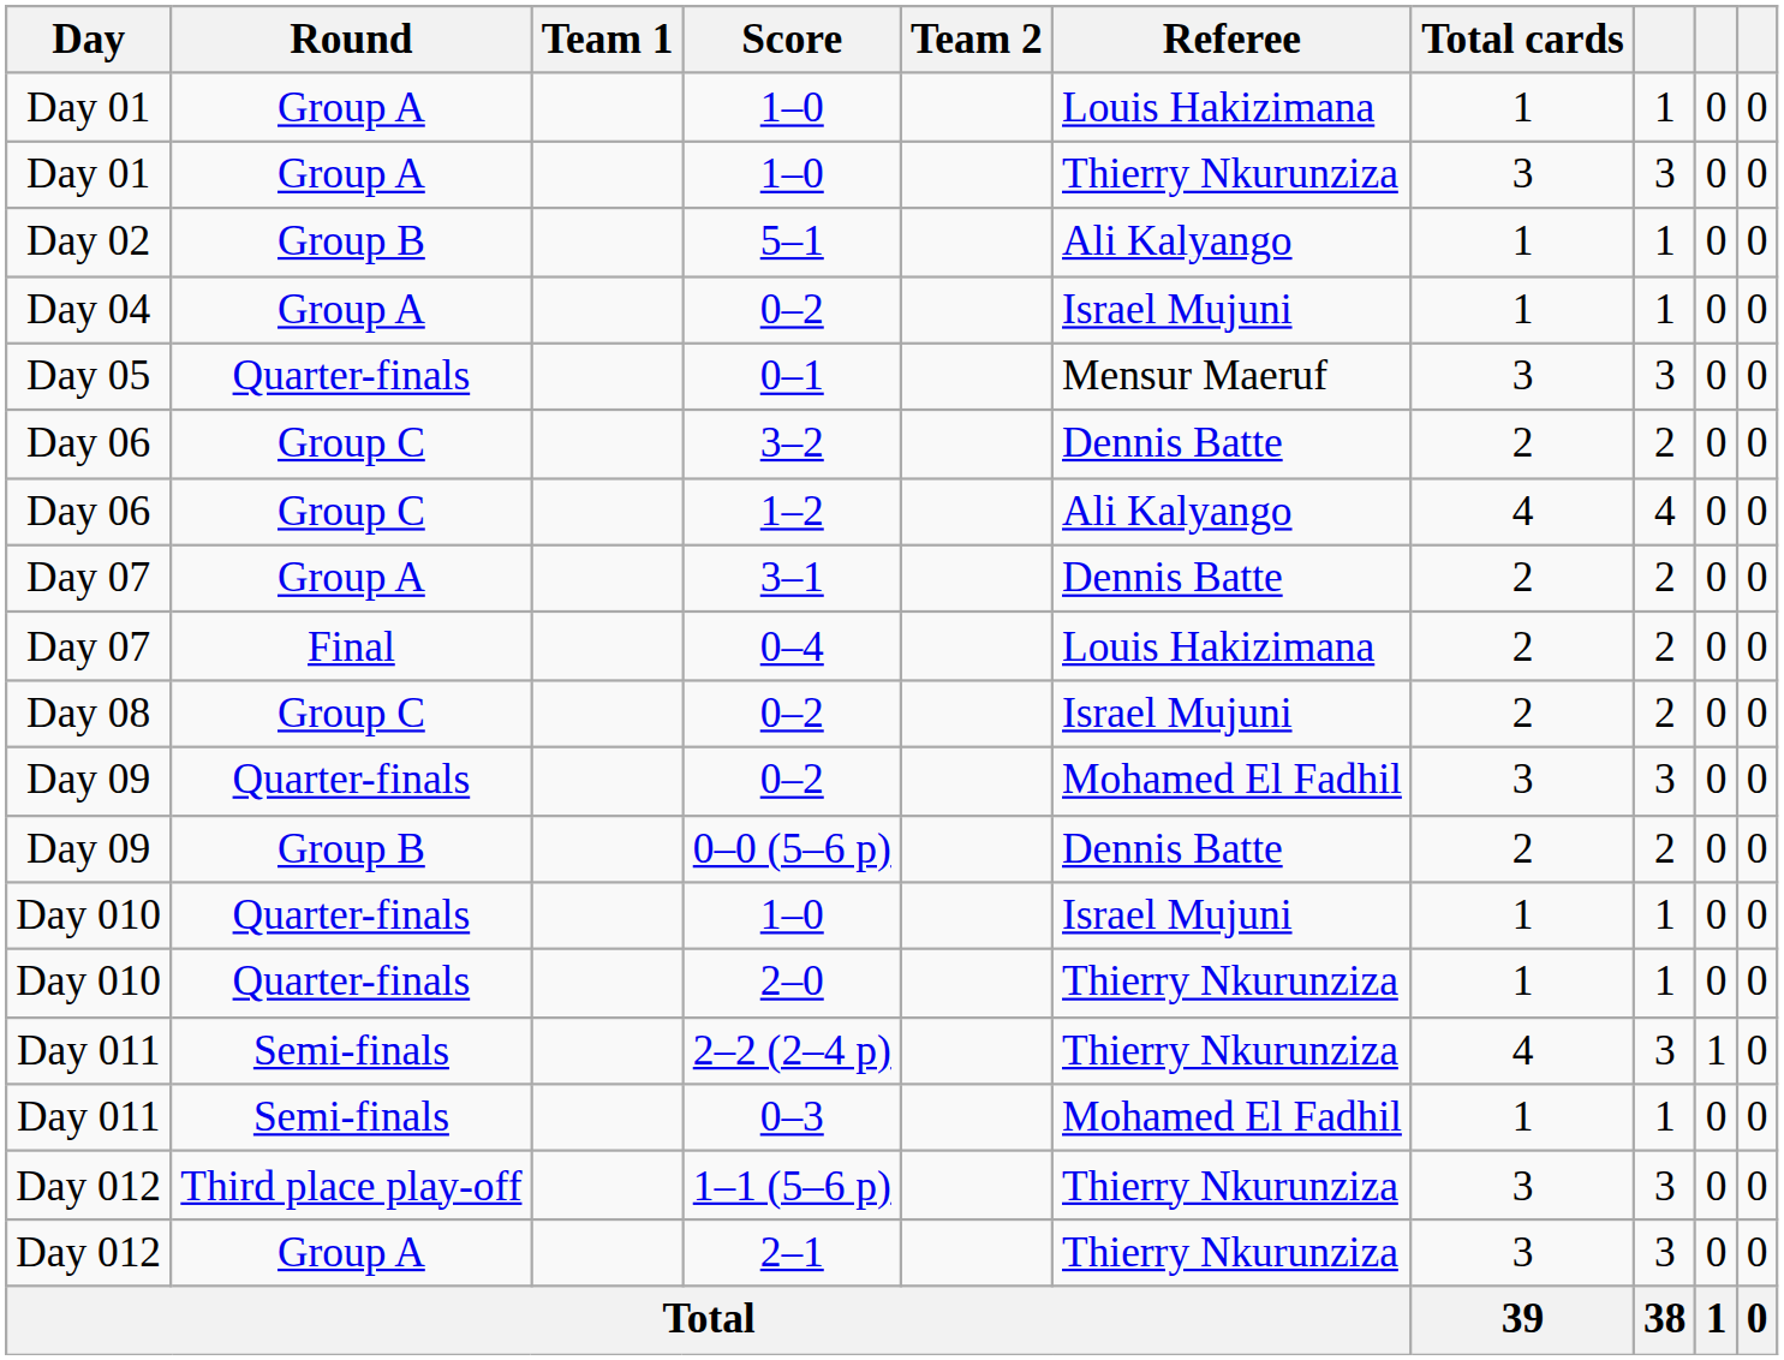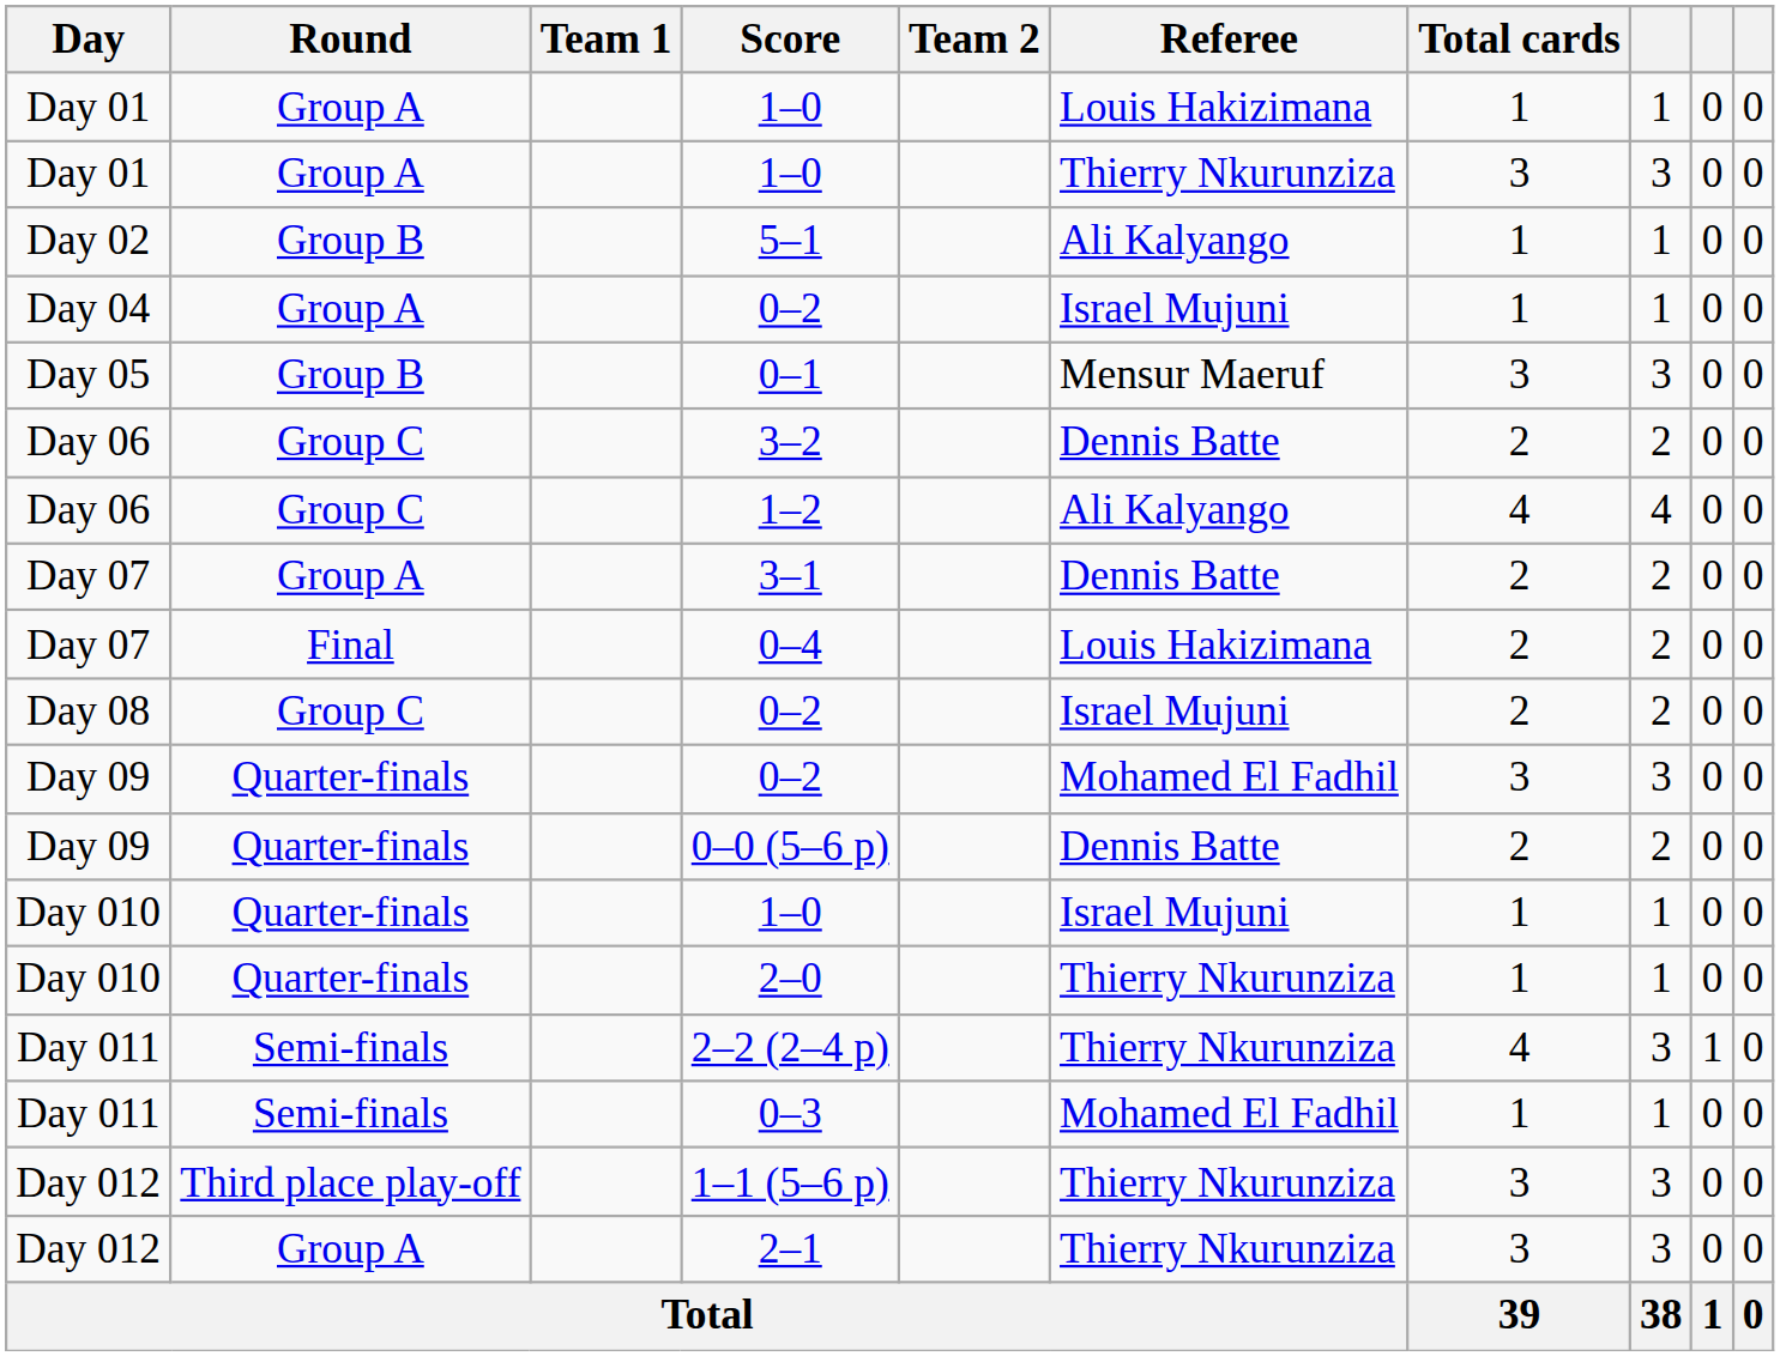 <table class="wikitable sortable" style="text-align:center">
 <tr>
 <th>Day</th>
 <th>Round</th>
 <th>Team 1</th>
 <th>Score</th>
 <th>Team 2</th>
 <th>Referee</th>
 <th>Total cards</th>
 <th></th>
 <th></th>
 <th></th>
 </tr>
 <tr>
 <td>Day <span>0</span>1</td>
 <td><a href='#'>Group A</a></td>
 <td style="text-align:right;"></td>
 <td><a href='#'>1–0</a></td>
 <td style="text-align:left;"></td>
 <td style="text-align:left;"> <a href='#'>Louis Hakizimana</a></td>
 <td>1</td>
 <td>1</td>
 <td>0</td>
 <td>0</td>
 </tr>
 <tr>
 <td>Day <span>0</span>1</td>
 <td><a href='#'>Group A</a></td>
 <td style="text-align:right;"></td>
 <td><a href='#'>1–0</a></td>
 <td style="text-align:left;"></td>
 <td style="text-align:left;"> <a href='#'>Thierry Nkurunziza</a></td>
 <td>3</td>
 <td>3</td>
 <td>0</td>
 <td>0</td>
 </tr>
 <tr>
 <td>Day <span>0</span>2</td>
 <td><a href='#'>Group B</a></td>
 <td style="text-align:right;"></td>
 <td><a href='#'>5–1</a></td>
 <td style="text-align:left;"></td>
 <td style="text-align:left;"> <a href='#'>Ali Kalyango</a></td>
 <td>1</td>
 <td>1</td>
 <td>0</td>
 <td>0</td>
 </tr>
 <tr>
 <td>Day <span>0</span>4</td>
 <td><a href='#'>Group A</a></td>
 <td style="text-align:right;"></td>
 <td><a href='#'>0–2</a></td>
 <td style="text-align:left;"></td>
 <td style="text-align:left;"> <a href='#'>Israel Mujuni</a></td>
 <td>1</td>
 <td>1</td>
 <td>0</td>
 <td>0</td>
 </tr>
 <tr>
 <td>Day <span>0</span>5</td>
-<td><a href='#'>Quarter-finals</a></td>
+<td><a href='#'>Group B</a></td>
 <td style="text-align:right;"></td>
 <td><a href='#'>0–1</a></td>
 <td style="text-align:left;"></td>
 <td style="text-align:left;"> Mensur Maeruf</td>
 <td>3</td>
 <td>3</td>
 <td>0</td>
 <td>0</td>
 </tr>
 <tr>
 <td>Day <span>0</span>6</td>
 <td><a href='#'>Group C</a></td>
 <td style="text-align:right;"></td>
 <td><a href='#'>3–2</a></td>
 <td style="text-align:left;"></td>
 <td style="text-align:left;"> <a href='#'>Dennis Batte</a></td>
 <td>2</td>
 <td>2</td>
 <td>0</td>
 <td>0</td>
 </tr>
 <tr>
 <td>Day <span>0</span>6</td>
 <td><a href='#'>Group C</a></td>
 <td style="text-align:right;"></td>
 <td><a href='#'>1–2</a></td>
 <td style="text-align:left;"></td>
 <td style="text-align:left;"> <a href='#'>Ali Kalyango</a></td>
 <td>4</td>
 <td>4</td>
 <td>0</td>
 <td>0</td>
 </tr>
 <tr>
 <td>Day <span>0</span>7</td>
 <td><a href='#'>Group A</a></td>
 <td style="text-align:right;"></td>
 <td><a href='#'>3–1</a></td>
 <td style="text-align:left;"></td>
 <td style="text-align:left;"> <a href='#'>Dennis Batte</a></td>
 <td>2</td>
 <td>2</td>
 <td>0</td>
 <td>0</td>
 </tr>
 <tr>
 <td>Day <span>0</span>7</td>
 <td><a href='#'>Final</a></td>
 <td style="text-align:right;"></td>
 <td><a href='#'>0–4</a></td>
 <td style="text-align:left;"></td>
 <td style="text-align:left;"> <a href='#'>Louis Hakizimana</a></td>
 <td>2</td>
 <td>2</td>
 <td>0</td>
 <td>0</td>
 </tr>
 <tr>
 <td>Day <span>0</span>8</td>
 <td><a href='#'>Group C</a></td>
 <td style="text-align:right;"></td>
 <td><a href='#'>0–2</a></td>
 <td style="text-align:left;"></td>
 <td style="text-align:left;"> <a href='#'>Israel Mujuni</a></td>
 <td>2</td>
 <td>2</td>
 <td>0</td>
 <td>0</td>
 </tr>
 <tr>
 <td>Day <span>0</span>9</td>
 <td><a href='#'>Quarter-finals</a></td>
 <td style="text-align:right;"></td>
 <td><a href='#'>0–2</a></td>
 <td style="text-align:left;"></td>
 <td style="text-align:left;"> <a href='#'>Mohamed El Fadhil</a></td>
 <td>3</td>
 <td>3</td>
 <td>0</td>
 <td>0</td>
 </tr>
 <tr>
 <td>Day <span>0</span>9</td>
-<td><a href='#'>Group B</a></td>
+<td><a href='#'>Quarter-finals</a></td>
 <td style="text-align:right;"></td>
 <td><a href='#'>0–0 (5–6 p)</a></td>
 <td style="text-align:left;"></td>
 <td style="text-align:left;"> <a href='#'>Dennis Batte</a></td>
 <td>2</td>
 <td>2</td>
 <td>0</td>
 <td>0</td>
 </tr>
 <tr>
 <td>Day <span>0</span>10</td>
 <td><a href='#'>Quarter-finals</a></td>
 <td style="text-align:right;"></td>
 <td><a href='#'>1–0</a></td>
 <td style="text-align:left;"></td>
 <td style="text-align:left;"> <a href='#'>Israel Mujuni</a></td>
 <td>1</td>
 <td>1</td>
 <td>0</td>
 <td>0</td>
 </tr>
 <tr>
 <td>Day <span>0</span>10</td>
 <td><a href='#'>Quarter-finals</a></td>
 <td style="text-align:right;"></td>
 <td><a href='#'>2–0</a></td>
 <td style="text-align:left;"></td>
 <td style="text-align:left;"> <a href='#'>Thierry Nkurunziza</a></td>
 <td>1</td>
 <td>1</td>
 <td>0</td>
 <td>0</td>
 </tr>
 <tr>
 <td>Day <span>0</span>11</td>
 <td><a href='#'>Semi-finals</a></td>
 <td style="text-align:right;"></td>
 <td><a href='#'>2–2 (2–4 p)</a></td>
 <td style="text-align:left;"></td>
 <td style="text-align:left;"> <a href='#'>Thierry Nkurunziza</a></td>
 <td>4</td>
 <td>3</td>
 <td>1</td>
 <td>0</td>
 </tr>
 <tr>
 <td>Day <span>0</span>11</td>
 <td><a href='#'>Semi-finals</a></td>
 <td style="text-align:right;"></td>
 <td><a href='#'>0–3</a></td>
 <td style="text-align:left;"></td>
 <td style="text-align:left;"> <a href='#'>Mohamed El Fadhil</a></td>
 <td>1</td>
 <td>1</td>
 <td>0</td>
 <td>0</td>
 </tr>
 <tr>
 <td>Day <span>0</span>12</td>
 <td><a href='#'>Third place play-off</a></td>
 <td style="text-align:right;"></td>
 <td><a href='#'>1–1 (5–6 p)</a></td>
 <td style="text-align:left;"></td>
 <td style="text-align:left;"> <a href='#'>Thierry Nkurunziza</a></td>
 <td>3</td>
 <td>3</td>
 <td>0</td>
 <td>0</td>
 </tr>
 <tr>
 <td>Day <span>0</span>12</td>
 <td><a href='#'>Group A</a></td>
 <td style="text-align:right;"></td>
 <td><a href='#'>2–1</a></td>
 <td style="text-align:left;"></td>
 <td style="text-align:left;"> <a href='#'>Thierry Nkurunziza</a></td>
 <td>3</td>
 <td>3</td>
 <td>0</td>
 <td>0</td>
 </tr>
 <tr class="sortbottom">
 <th style="text-align:center;" colspan="6">Total</th>
 <th>39</th>
 <th>38</th>
 <th>1</th>
 <th>0</th>
 </tr>
 </table>
